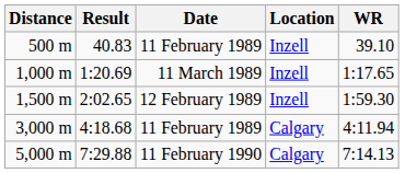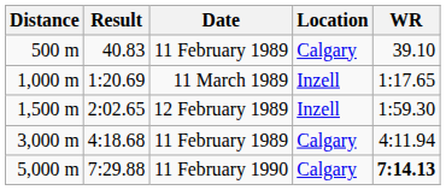 <table class="wikitable">
 <tr>
 <th>Distance</th>
 <th>Result</th>
 <th>Date</th>
 <th>Location</th>
 <th>WR</th>
 </tr>
 <tr align="right">
 <td>500 m</td>
 <td>40.83</td>
 <td>11 February 1989</td>
-<td align="left"><a href='#'>Inzell</a></td>
+<td align="left"><a href='#'>Calgary</a></td>
 <td>39.10</td>
 </tr>
 <tr align="right">
 <td>1,000 m</td>
 <td>1:20.69</td>
 <td>11 March 1989</td>
 <td align="left"><a href='#'>Inzell</a></td>
 <td>1:17.65</td>
 </tr>
 <tr align="right">
 <td>1,500 m</td>
 <td>2:02.65</td>
 <td>12 February 1989</td>
 <td align="left"><a href='#'>Inzell</a></td>
 <td>1:59.30</td>
 </tr>
 <tr align="right">
 <td>3,000 m</td>
 <td>4:18.68</td>
 <td>11 February 1989</td>
 <td align="left"><a href='#'>Calgary</a></td>
 <td>4:11.94</td>
 </tr>
 <tr align="right">
 <td>5,000 m</td>
 <td>7:29.88</td>
 <td>11 February 1990</td>
 <td align="left"><a href='#'>Calgary</a></td>
-<td>7:14.13</td>
+<td><strong>7:14.13</strong></td>
 </tr>
 </table>
